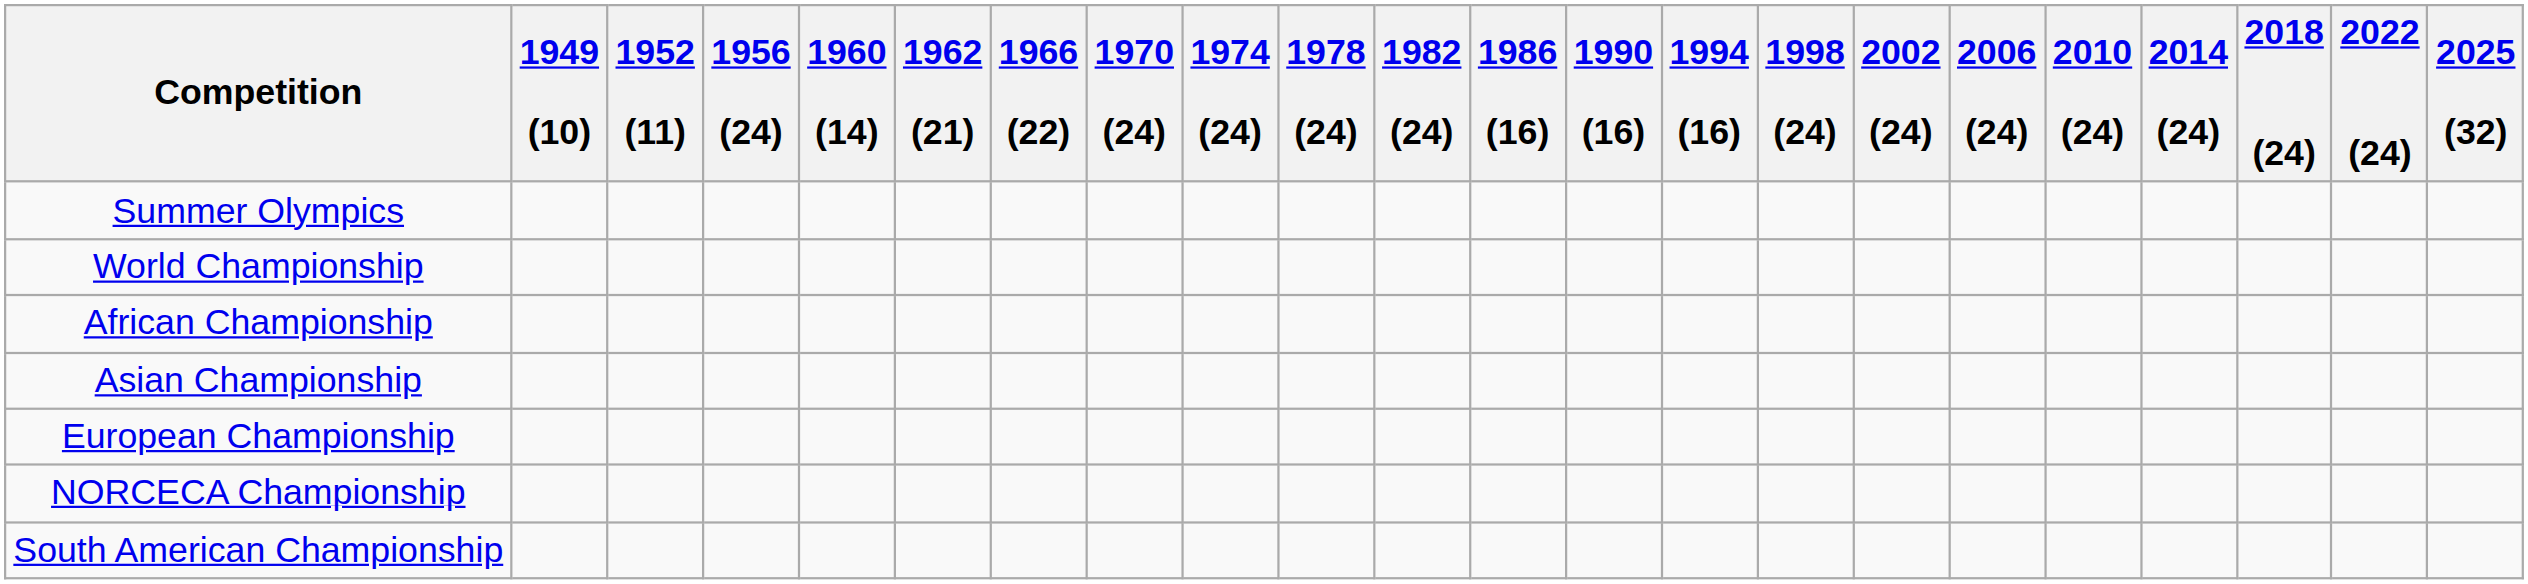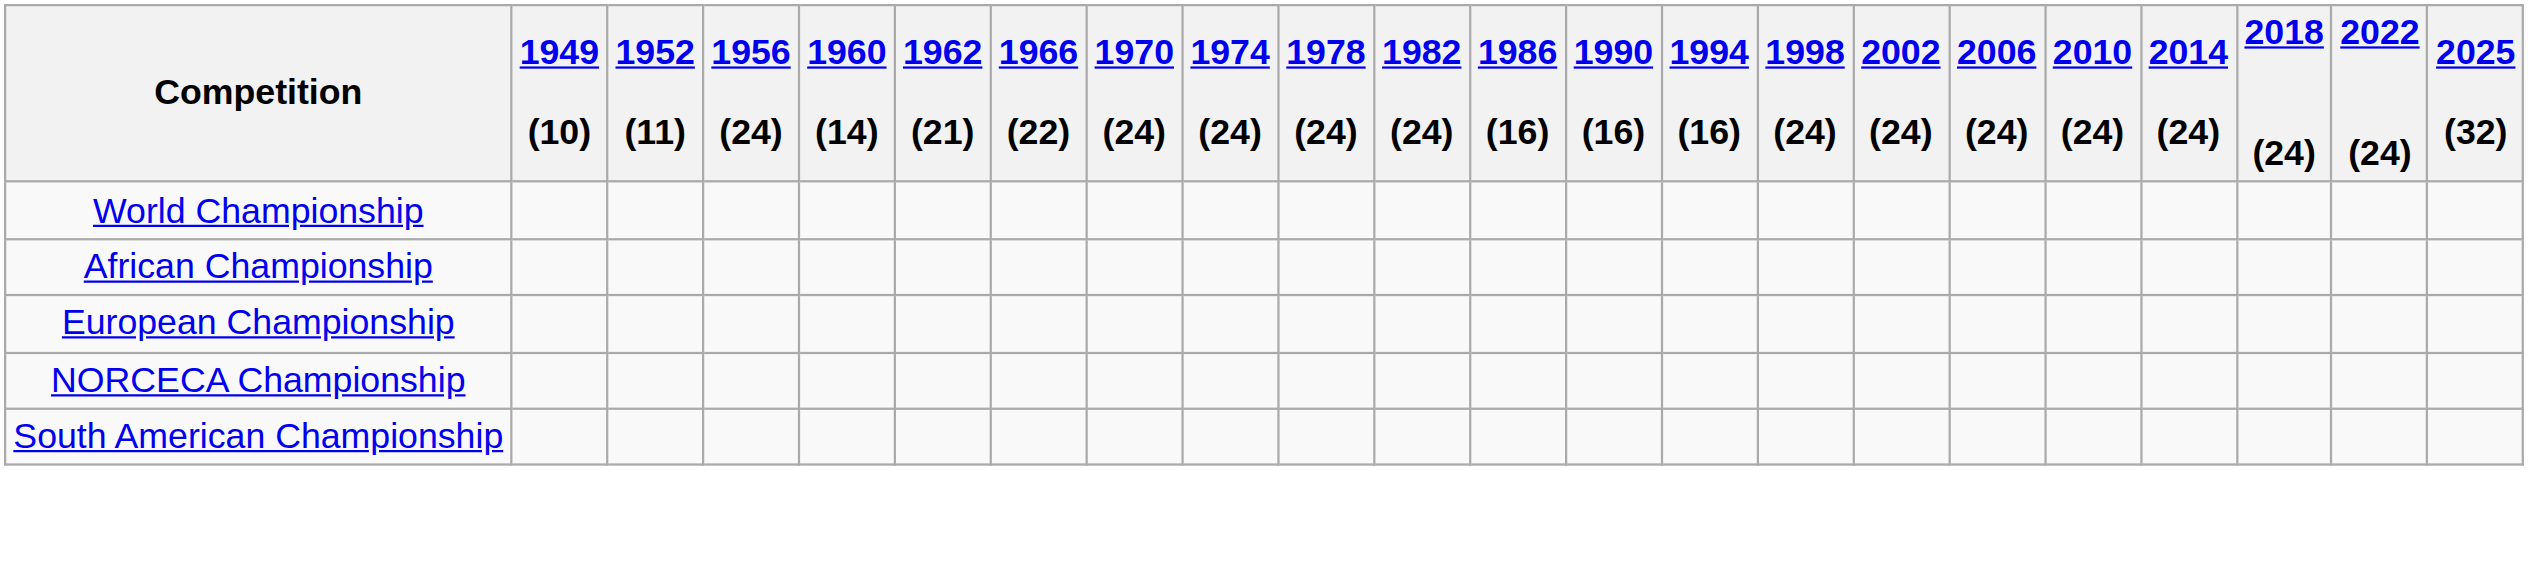 <table class=wikitable style="text-align:center">
 <tr>
 <th>Competition</th>
 <th><a href='#'>1949</a><br><br>(10)</th>
 <th><a href='#'>1952</a><br><br>(11)</th>
 <th><a href='#'>1956</a><br><br>(24)</th>
 <th><a href='#'>1960</a><br><br>(14)</th>
 <th><a href='#'>1962</a><br><br>(21)</th>
 <th><a href='#'>1966</a><br><br>(22)</th>
 <th><a href='#'>1970</a><br><br>(24)</th>
 <th><a href='#'>1974</a><br><br>(24)</th>
 <th><a href='#'>1978</a><br><br>(24)</th>
 <th><a href='#'>1982</a><br><br>(24)</th>
 <th><a href='#'>1986</a><br><br>(16)</th>
 <th><a href='#'>1990</a><br><br>(16)</th>
 <th><a href='#'>1994</a><br><br>(16)</th>
 <th><a href='#'>1998</a><br><br>(24)</th>
 <th><a href='#'>2002</a><br><br>(24)</th>
 <th><a href='#'>2006</a><br><br>(24)</th>
 <th><a href='#'>2010</a><br><br>(24)</th>
 <th><a href='#'>2014</a><br><br>(24)</th>
 <th><a href='#'>2018</a><br><br><br>(24)</th>
 <th><a href='#'>2022</a><br><br><br>(24)</th>
 <th><a href='#'>2025</a><br><br>(32)</th>
-</tr>
-<tr>
-<td><a href='#'>Summer Olympics</a></td>
-<td></td>
-<td></td>
-<td></td>
-<td></td>
-<td></td>
-<td></td>
-<td></td>
-<td></td>
-<td></td>
-<td></td>
-<td></td>
-<td></td>
-<td></td>
-<td></td>
-<td></td>
-<td></td>
-<td></td>
-<td></td>
-<td></td>
-<td></td>
-<td></td>
 </tr>
 <tr>
 <td><a href='#'>World Championship</a></td>
 <td></td>
 <td></td>
 <td></td>
 <td></td>
 <td></td>
 <td></td>
 <td></td>
 <td></td>
 <td></td>
 <td></td>
 <td></td>
 <td></td>
 <td></td>
 <td></td>
 <td></td>
 <td></td>
 <td></td>
 <td></td>
 <td></td>
 <td></td>
 <td></td>
 </tr>
 <tr>
 <td><a href='#'>African Championship</a></td>
-<td></td>
-<td></td>
-<td></td>
-<td></td>
-<td></td>
-<td></td>
-<td></td>
-<td></td>
-<td></td>
-<td></td>
-<td></td>
-<td></td>
-<td></td>
-<td></td>
-<td></td>
-<td></td>
-<td></td>
-<td></td>
-<td></td>
-<td></td>
-<td></td>
-</tr>
-<tr>
-<td><a href='#'>Asian Championship</a></td>
 <td></td>
 <td></td>
 <td></td>
 <td></td>
 <td></td>
 <td></td>
 <td></td>
 <td></td>
 <td></td>
 <td></td>
 <td></td>
 <td></td>
 <td></td>
 <td></td>
 <td></td>
 <td></td>
 <td></td>
 <td></td>
 <td></td>
 <td></td>
 <td></td>
 </tr>
 <tr>
 <td><a href='#'>European Championship</a></td>
 <td></td>
 <td></td>
 <td></td>
 <td></td>
 <td></td>
 <td></td>
 <td></td>
 <td></td>
 <td></td>
 <td></td>
 <td></td>
 <td></td>
 <td></td>
 <td></td>
 <td></td>
 <td></td>
 <td></td>
 <td></td>
 <td></td>
 <td></td>
 <td></td>
 </tr>
 <tr>
 <td><a href='#'>NORCECA Championship</a></td>
 <td></td>
 <td></td>
 <td></td>
 <td></td>
 <td></td>
 <td></td>
 <td></td>
 <td></td>
 <td></td>
 <td></td>
 <td></td>
 <td></td>
 <td></td>
 <td></td>
 <td></td>
 <td></td>
 <td></td>
 <td></td>
 <td></td>
 <td></td>
 <td></td>
 </tr>
 <tr>
 <td><a href='#'>South American Championship</a></td>
 <td></td>
 <td></td>
 <td></td>
 <td></td>
 <td></td>
 <td></td>
 <td></td>
 <td></td>
 <td></td>
 <td></td>
 <td></td>
 <td></td>
 <td></td>
 <td></td>
 <td></td>
 <td></td>
 <td></td>
 <td></td>
 <td></td>
 <td></td>
 <td></td>
 </tr>
 </table>
